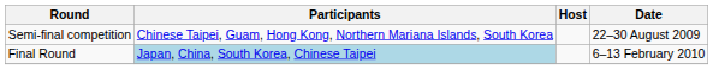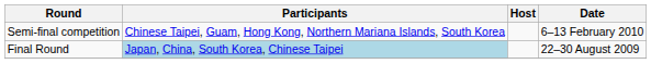 <table class="wikitable">
 <tr>
 <th>Round</th>
 <th>Participants</th>
 <th>Host</th>
 <th>Date</th>
 </tr>
 <tr>
 <td>Semi-final competition</td>
 <td><a href='#'>Chinese Taipei</a>, <a href='#'>Guam</a>, <a href='#'>Hong Kong</a>, <a href='#'>Northern Mariana Islands</a>, <a href='#'>South Korea</a></td>
 <td></td>
-<td>22–30 August 2009</td>
+<td>6–13 February 2010</td>
 </tr>
 <tr>
 <td>Final Round</td>
 <td style="background: lightblue;"><a href='#'>Japan</a>, <a href='#'>China</a>, <a href='#'>South Korea</a>, <a href='#'>Chinese Taipei</a></td>
 <td></td>
-<td>6–13 February 2010</td>
+<td>22–30 August 2009</td>
 </tr>
 <tr>
 </tr>
 </table>
